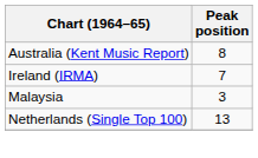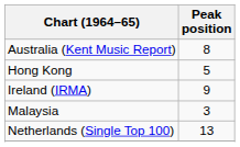 <table class="wikitable sortable">
 <tr>
 <th scope="col">Chart (1964–65)</th>
 <th scope="col">Peak<br>position</th>
 </tr>
 <tr>
 <td>Australia (<a href='#'>Kent Music Report</a>)</td>
 <td align=center>8</td>
 </tr>
 <tr>
+<td>Hong Kong</td>
+<td style="text-align:center;">5</td>
+</tr>
+<tr>
 <td>Ireland (<a href='#'>IRMA</a>)</td>
-<td align=center>7</td>
+<td align=center>9</td>
 </tr>
 <tr>
 <td>Malaysia</td>
 <td style="text-align:center;">3</td>
 </tr>
 <tr>
 <td>Netherlands (<a href='#'>Single Top 100</a>)</td>
 <td style="text-align:center;">13</td>
 </tr>
 <tr>
 </tr>
 <tr>
 </tr>
 </table>
